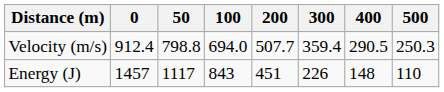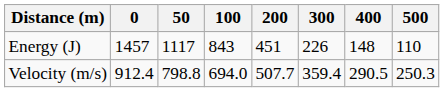 <table class="wikitable hideable">
 <tr>
 <th>Distance (m)</th>
 <th>0</th>
 <th>50</th>
 <th>100</th>
 <th>200</th>
 <th>300</th>
 <th>400</th>
 <th>500</th>
 </tr>
 <tr>
+<td>Energy (J)</td>
+<td>1457</td>
+<td>1117</td>
+<td>843</td>
+<td>451</td>
+<td>226</td>
+<td>148</td>
+<td>110</td>
+</tr>
+<tr>
 <td>Velocity (m/s)</td>
 <td>912.4</td>
 <td>798.8</td>
 <td>694.0</td>
 <td>507.7</td>
 <td>359.4</td>
 <td>290.5</td>
 <td>250.3</td>
 </tr>
-<tr>
-<td>Energy (J)</td>
-<td>1457</td>
-<td>1117</td>
-<td>843</td>
-<td>451</td>
-<td>226</td>
-<td>148</td>
-<td>110</td>
-</tr>
 </table>
